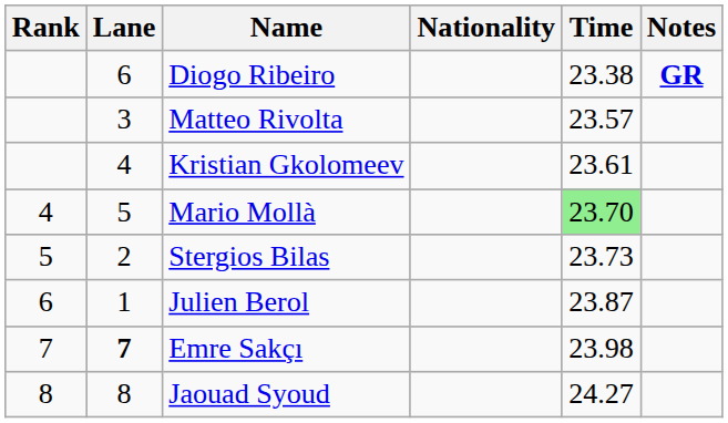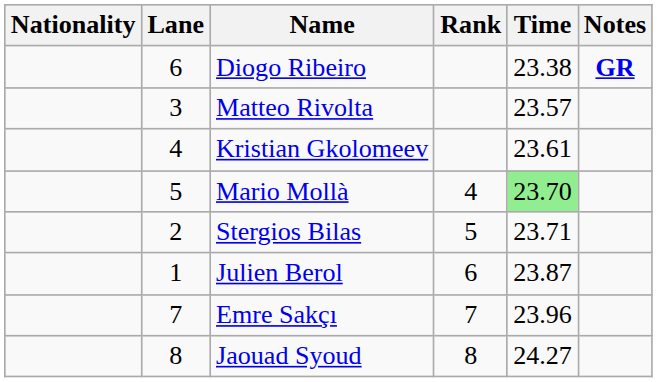 <table class="wikitable sortable" style="text-align:center">
 <tr>
-<th>Rank</th>
+<th>Nationality</th>
 <th>Lane</th>
 <th>Name</th>
-<th>Nationality</th>
+<th>Rank</th>
 <th>Time</th>
 <th>Notes</th>
 </tr>
 <tr>
-<td></td>
+<td align=left></td>
 <td>6</td>
 <td align=left><a href='#'>Diogo Ribeiro</a></td>
-<td align=left></td>
+<td></td>
 <td>23.38</td>
 <td><strong><a href='#'>GR</a></strong></td>
 </tr>
 <tr>
-<td></td>
+<td align=left></td>
 <td>3</td>
 <td align=left><a href='#'>Matteo Rivolta</a></td>
-<td align=left></td>
+<td></td>
 <td>23.57</td>
 <td></td>
 </tr>
 <tr>
-<td></td>
+<td align=left></td>
 <td>4</td>
 <td align=left><a href='#'>Kristian Gkolomeev</a></td>
-<td align=left></td>
+<td></td>
 <td>23.61</td>
 <td></td>
 </tr>
 <tr>
-<td>4</td>
+<td align=left></td>
 <td>5</td>
 <td align=left><a href='#'>Mario Mollà</a></td>
-<td align=left></td>
+<td>4</td>
 <td style="background: lightgreen;">23.70</td>
 <td></td>
 </tr>
 <tr>
-<td>5</td>
+<td align=left></td>
 <td>2</td>
 <td align=left><a href='#'>Stergios Bilas</a></td>
-<td align=left></td>
-<td>23.73</td>
+<td>5</td>
+<td>23.71</td>
 <td></td>
 </tr>
 <tr>
-<td>6</td>
+<td align=left></td>
 <td>1</td>
 <td align=left><a href='#'>Julien Berol</a></td>
-<td align=left></td>
+<td>6</td>
 <td>23.87</td>
 <td></td>
 </tr>
 <tr>
+<td align=left></td>
 <td>7</td>
-<td><strong>7</strong></td>
 <td align=left><a href='#'>Emre Sakçı</a></td>
-<td align=left></td>
-<td>23.98</td>
+<td>7</td>
+<td>23.96</td>
 <td></td>
 </tr>
 <tr>
-<td>8</td>
+<td align=left></td>
 <td>8</td>
 <td align=left><a href='#'>Jaouad Syoud</a></td>
-<td align=left></td>
+<td>8</td>
 <td>24.27</td>
 <td></td>
 </tr>
 </table>
